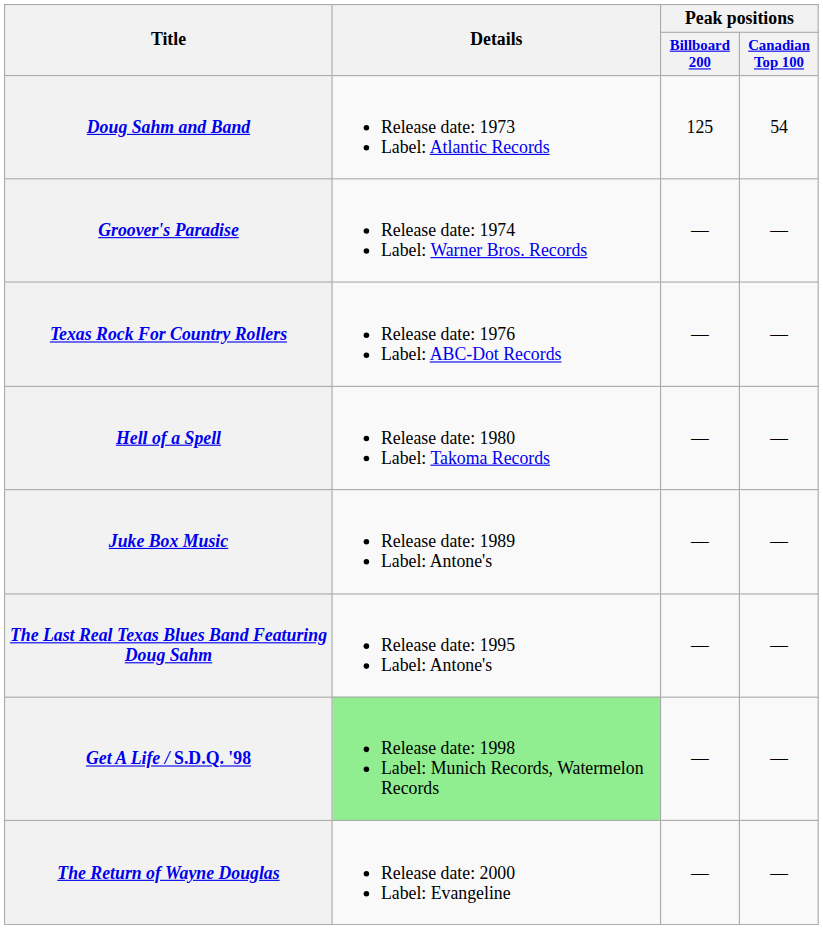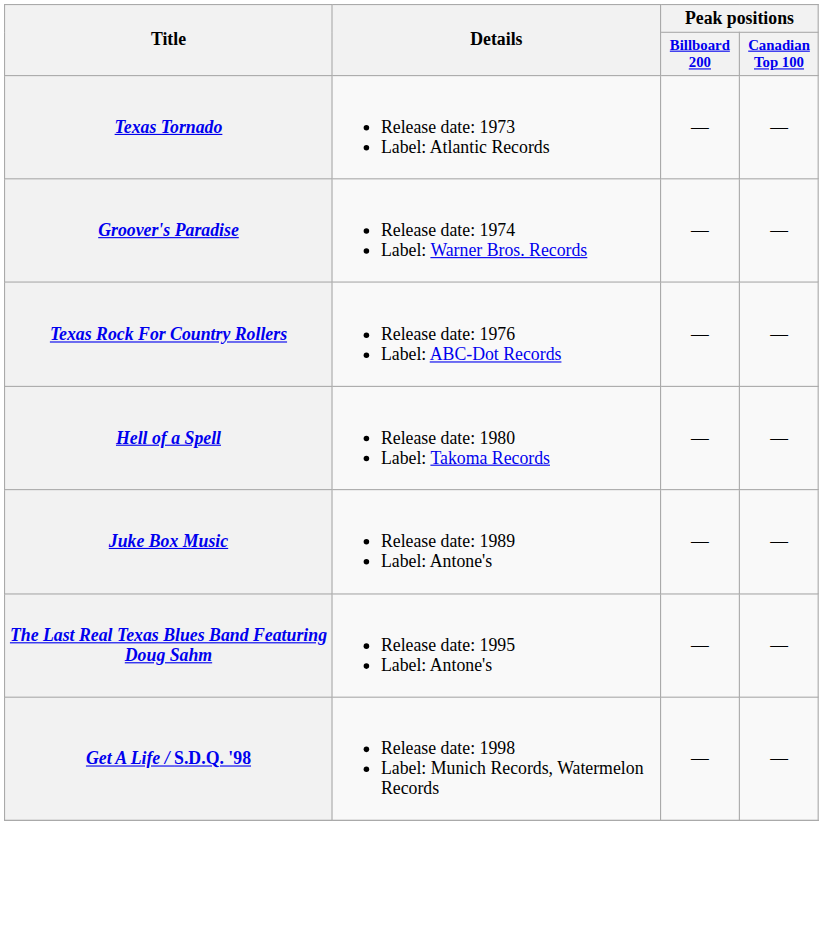 <table class="wikitable plainrowheaders" style="text-align:center;">
 <tr>
 <th rowspan="2" style="width:18em;">Title</th>
 <th rowspan="2" style="width:18em;">Details</th>
 <th colspan="2">Peak positions</th>
 </tr>
 <tr style="font-size:smaller;">
 <th width="65"><a href='#'>Billboard 200</a></th>
 <th width="65"><a href='#'>Canadian Top 100</a></th>
 </tr>
 <tr>
-<th scope="row"><em><a href='#'>Doug Sahm and Band</a></em></th>
-<td align="left"><br><ul><li>Release date: 1973</li><li>Label: <a href='#'>Atlantic Records</a></li></ul></td>
-<td>125</td>
-<td>54</td>
+<th scope="row"><em><a href='#'>Texas Tornado</a></em></th>
+<td align="left"><br><ul><li>Release date: 1973</li><li>Label: Atlantic Records</li></ul></td>
+<td>—</td>
+<td>—</td>
 </tr>
 <tr>
 <th scope="row"><em><a href='#'>Groover's Paradise</a></em></th>
 <td align="left"><br><ul><li>Release date: 1974</li><li>Label: <a href='#'>Warner Bros. Records</a></li></ul></td>
 <td>—</td>
 <td>—</td>
 </tr>
 <tr>
 <th scope="row"><em><a href='#'>Texas Rock For Country Rollers</a></em></th>
 <td align="left"><br><ul><li>Release date: 1976</li><li>Label: <a href='#'>ABC-Dot Records</a></li></ul></td>
 <td>—</td>
 <td>—</td>
 </tr>
 <tr>
 <th scope="row"><em><a href='#'>Hell of a Spell</a></em></th>
 <td align="left"><br><ul><li>Release date: 1980</li><li>Label: <a href='#'>Takoma Records</a></li></ul></td>
 <td>—</td>
 <td>—</td>
 </tr>
 <tr>
 <th scope="row"><em><a href='#'>Juke Box Music</a></em></th>
 <td align="left"><br><ul><li>Release date: 1989</li><li>Label: Antone's</li></ul></td>
 <td>—</td>
 <td>—</td>
 </tr>
 <tr>
 <th scope="row"><em><a href='#'>The Last Real Texas Blues Band Featuring Doug Sahm</a></em></th>
 <td align="left"><br><ul><li>Release date: 1995</li><li>Label: Antone's</li></ul></td>
 <td>—</td>
 <td>—</td>
 </tr>
 <tr>
 <th scope="row"><em><a href='#'>Get A Life / </em>S.D.Q. '98<em></a></em></th>
-<td align="left" style="background: lightgreen;"><br><ul><li>Release date: 1998</li><li>Label: Munich Records, Watermelon Records</li></ul></td>
-<td>—</td>
-<td>—</td>
-</tr>
-<tr>
-<th scope="row"><em><a href='#'>The Return of Wayne Douglas</a></em></th>
-<td align="left"><br><ul><li>Release date: 2000</li><li>Label: Evangeline</li></ul></td>
+<td align="left"><br><ul><li>Release date: 1998</li><li>Label: Munich Records, Watermelon Records</li></ul></td>
 <td>—</td>
 <td>—</td>
 </tr>
 <tr>
 </tr>
 </table>
